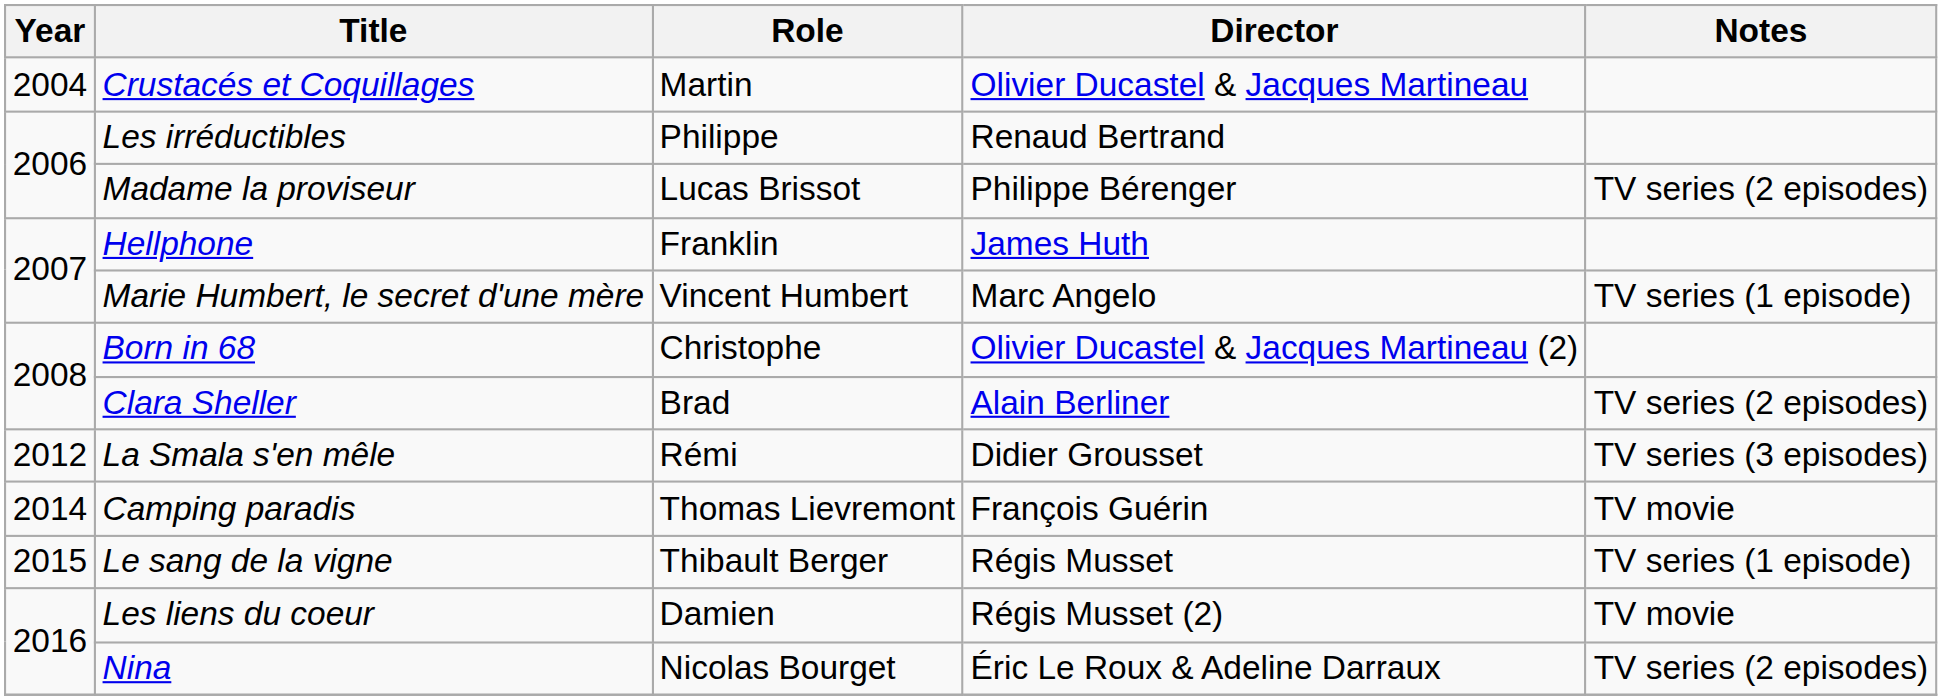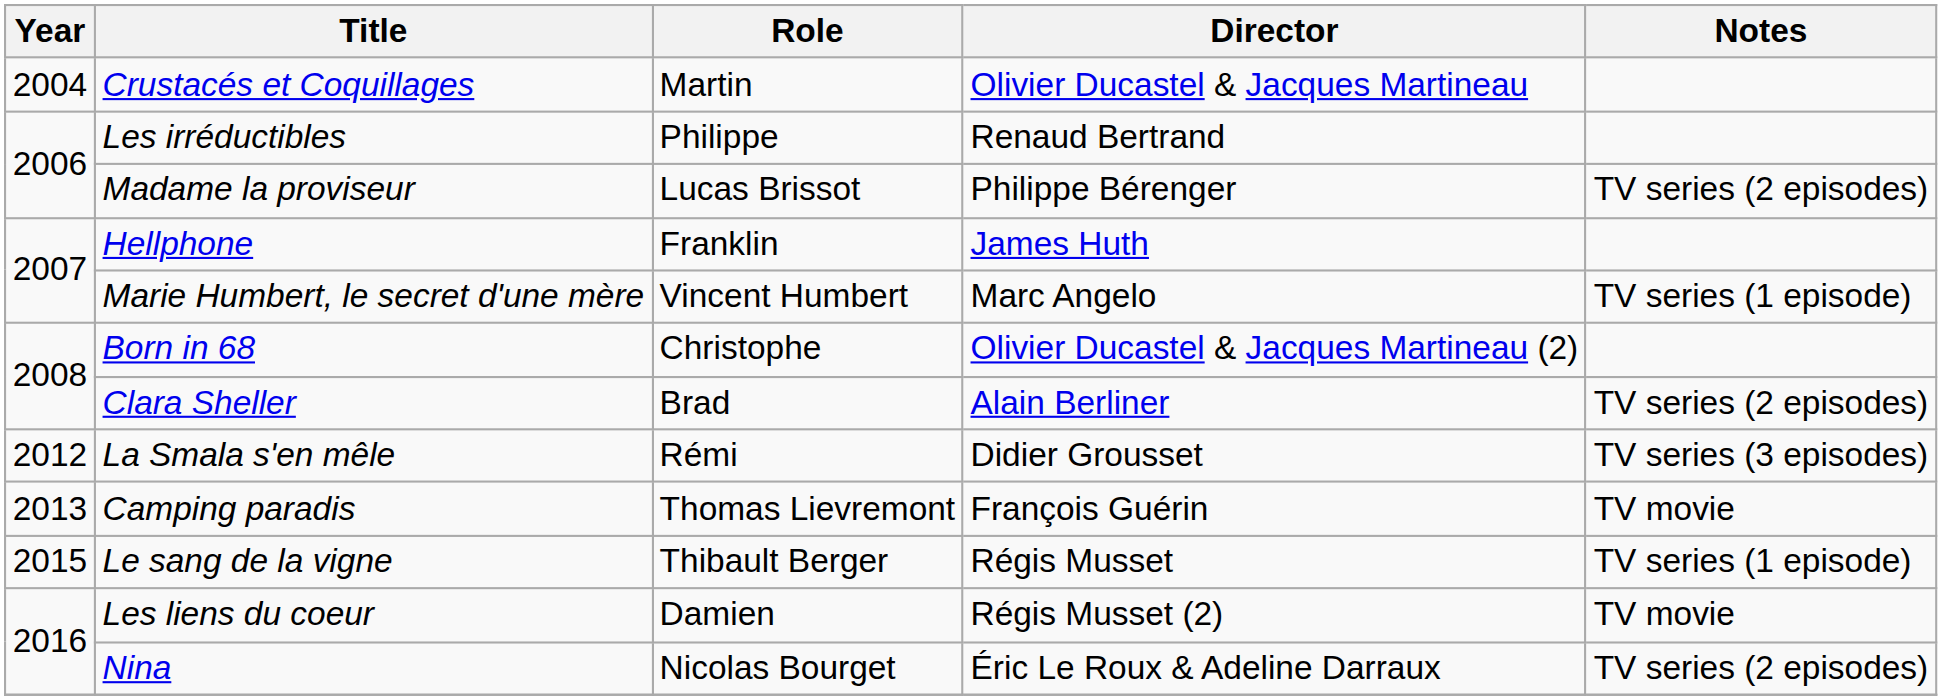 <table class="wikitable">
 <tr>
 <th>Year</th>
 <th>Title</th>
 <th>Role</th>
 <th>Director</th>
 <th>Notes</th>
 </tr>
 <tr>
 <td rowspan=1>2004</td>
 <td><em><a href='#'>Crustacés et Coquillages</a></em></td>
 <td>Martin</td>
 <td><a href='#'>Olivier Ducastel</a> & <a href='#'>Jacques Martineau</a></td>
 <td></td>
 </tr>
 <tr>
 <td rowspan=2>2006</td>
 <td><em>Les irréductibles</em></td>
 <td>Philippe</td>
 <td>Renaud Bertrand</td>
 <td></td>
 </tr>
 <tr>
 <td><em>Madame la proviseur</em></td>
 <td>Lucas Brissot</td>
 <td>Philippe Bérenger</td>
 <td>TV series (2 episodes)</td>
 </tr>
 <tr>
 <td rowspan=2>2007</td>
 <td><em><a href='#'>Hellphone</a></em></td>
 <td>Franklin</td>
 <td><a href='#'>James Huth</a></td>
 <td></td>
 </tr>
 <tr>
 <td><em>Marie Humbert, le secret d'une mère</em></td>
 <td>Vincent Humbert</td>
 <td>Marc Angelo</td>
 <td>TV series (1 episode)</td>
 </tr>
 <tr>
 <td rowspan=2>2008</td>
 <td><em><a href='#'>Born in 68</a></em></td>
 <td>Christophe</td>
 <td><a href='#'>Olivier Ducastel</a> & <a href='#'>Jacques Martineau</a> (2)</td>
 <td></td>
 </tr>
 <tr>
 <td><em><a href='#'>Clara Sheller</a></em></td>
 <td>Brad</td>
 <td><a href='#'>Alain Berliner</a></td>
 <td>TV series (2 episodes)</td>
 </tr>
 <tr>
 <td rowspan=1>2012</td>
 <td><em>La Smala s'en mêle</em></td>
 <td>Rémi</td>
 <td>Didier Grousset</td>
 <td>TV series (3 episodes)</td>
 </tr>
 <tr>
-<td rowspan=1>2014</td>
+<td rowspan=1>2013</td>
 <td><em>Camping paradis</em></td>
 <td>Thomas Lievremont</td>
 <td>François Guérin</td>
 <td>TV movie</td>
 </tr>
 <tr>
 <td rowspan=1>2015</td>
 <td><em>Le sang de la vigne</em></td>
 <td>Thibault Berger</td>
 <td>Régis Musset</td>
 <td>TV series (1 episode)</td>
 </tr>
 <tr>
 <td rowspan=2>2016</td>
 <td><em>Les liens du coeur</em></td>
 <td>Damien</td>
 <td>Régis Musset (2)</td>
 <td>TV movie</td>
 </tr>
 <tr>
 <td><em><a href='#'>Nina</a></em></td>
 <td>Nicolas Bourget</td>
 <td>Éric Le Roux & Adeline Darraux</td>
 <td>TV series (2 episodes)</td>
 </tr>
 <tr>
 </tr>
 </table>
